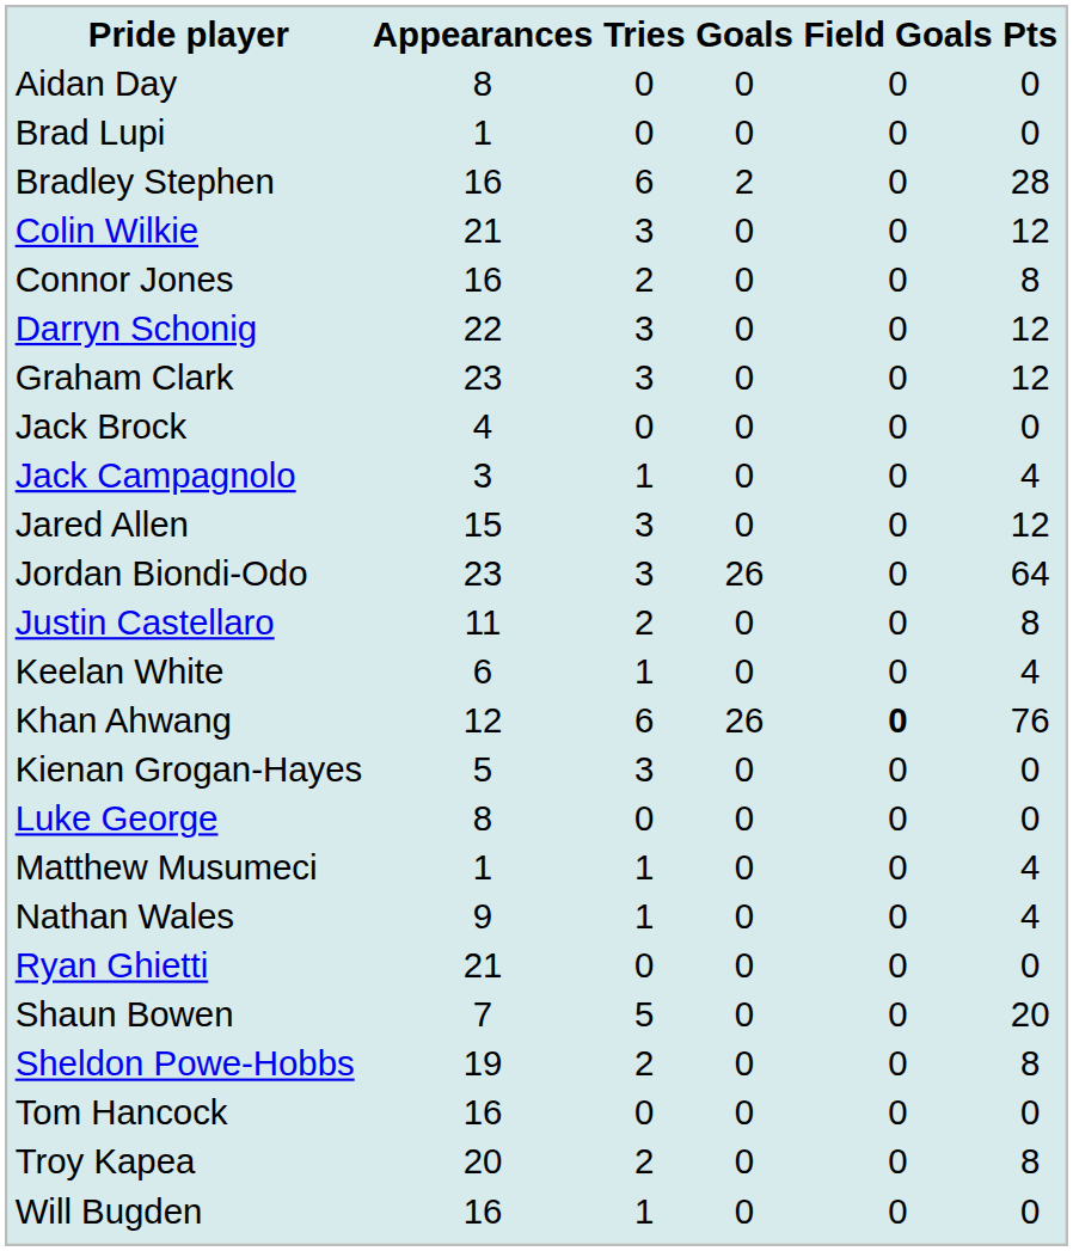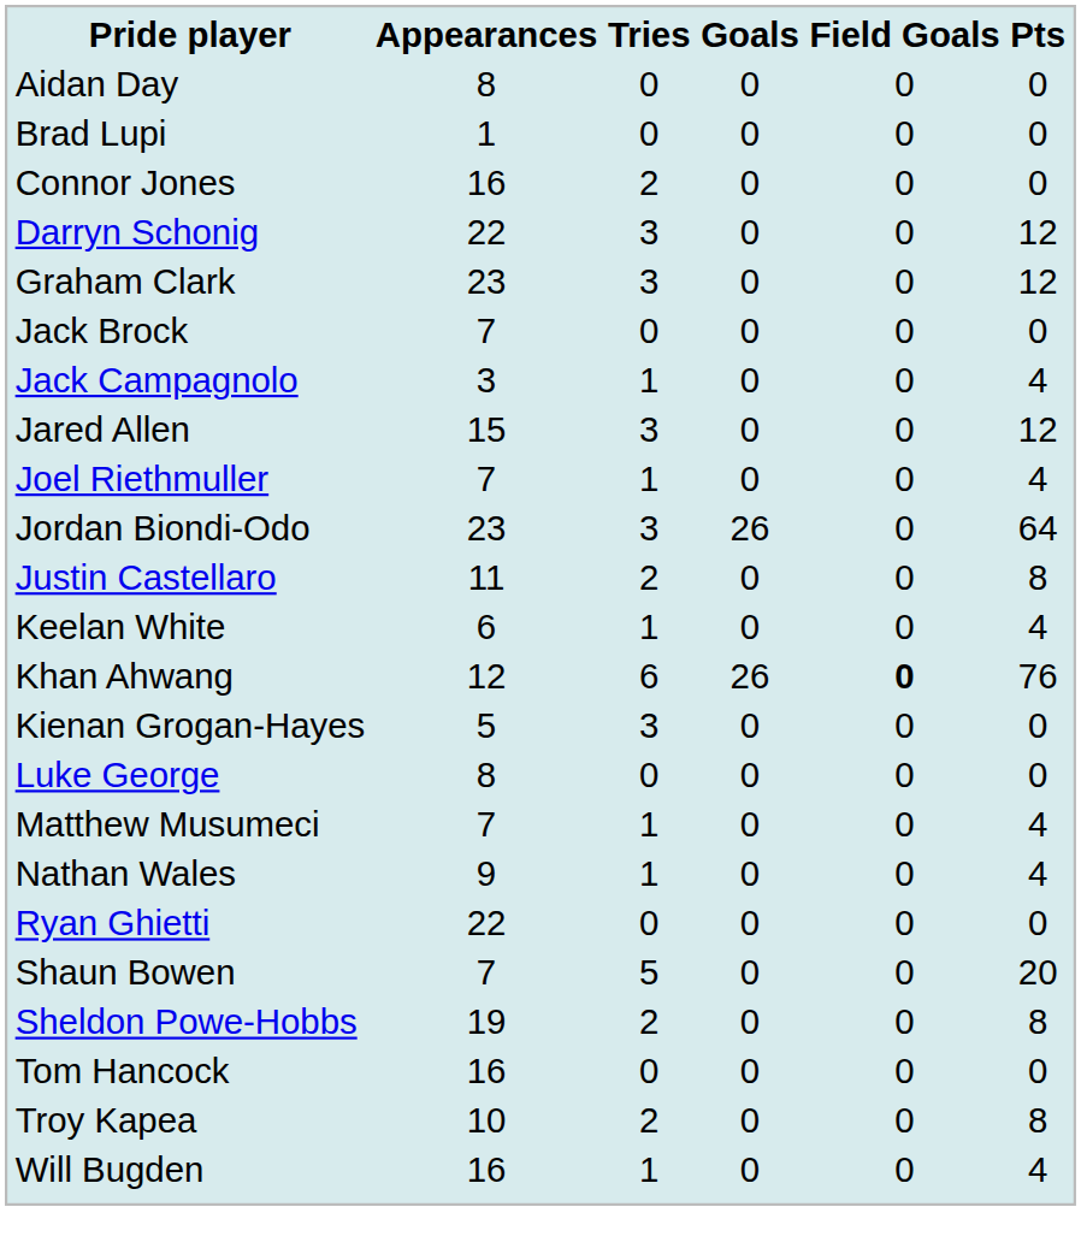 <table cellpadding=1 style="border:1px solid #BBB; background-color:#d7ebed; font-size:85%;">
 <tr>
 <th>Pride player</th>
 <th>Appearances</th>
 <th>Tries</th>
 <th>Goals</th>
 <th>Field Goals</th>
 <th>Pts</th>
 </tr>
 <tr ---->
 <td> Aidan Day</td>
 <td align="center">8</td>
 <td align="center">0</td>
 <td align="center">0</td>
 <td align="center">0</td>
 <td align="center">0</td>
 </tr>
 <tr ---->
 <td> Brad Lupi</td>
 <td align="center">1</td>
 <td align="center">0</td>
 <td align="center">0</td>
 <td align="center">0</td>
 <td align="center">0</td>
 </tr>
 <tr ---->
-<td> Bradley Stephen</td>
-<td align="center">16</td>
-<td align="center">6</td>
-<td align="center">2</td>
-<td align="center">0</td>
-<td align="center">28</td>
-</tr>
-<tr ---->
-<td> <a href='#'>Colin Wilkie</a></td>
-<td align="center">21</td>
-<td align="center">3</td>
-<td align="center">0</td>
-<td align="center">0</td>
-<td align="center">12</td>
-</tr>
-<tr ---->
 <td> Connor Jones</td>
 <td align="center">16</td>
 <td align="center">2</td>
 <td align="center">0</td>
 <td align="center">0</td>
-<td align="center">8</td>
+<td align="center">0</td>
 </tr>
 <tr ---->
 <td> <a href='#'>Darryn Schonig</a></td>
 <td align="center">22</td>
 <td align="center">3</td>
 <td align="center">0</td>
 <td align="center">0</td>
 <td align="center">12</td>
 </tr>
 <tr ---->
 <td> Graham Clark</td>
 <td align="center">23</td>
 <td align="center">3</td>
 <td align="center">0</td>
 <td align="center">0</td>
 <td align="center">12</td>
 </tr>
 <tr ---->
 <td> Jack Brock</td>
-<td align="center">4</td>
+<td align="center">7</td>
 <td align="center">0</td>
 <td align="center">0</td>
 <td align="center">0</td>
 <td align="center">0</td>
 </tr>
 <tr ---->
 <td> <a href='#'>Jack Campagnolo</a></td>
 <td align="center">3</td>
 <td align="center">1</td>
 <td align="center">0</td>
 <td align="center">0</td>
 <td align="center">4</td>
 </tr>
 <tr ---->
 <td> Jared Allen</td>
 <td align="center">15</td>
 <td align="center">3</td>
 <td align="center">0</td>
 <td align="center">0</td>
 <td align="center">12</td>
+</tr>
+<tr ---->
+<td> <a href='#'>Joel Riethmuller</a></td>
+<td align="center">7</td>
+<td align="center">1</td>
+<td align="center">0</td>
+<td align="center">0</td>
+<td align="center">4</td>
 </tr>
 <tr ---->
 <td> Jordan Biondi-Odo</td>
 <td align="center">23</td>
 <td align="center">3</td>
 <td align="center">26</td>
 <td align="center">0</td>
 <td align="center">64</td>
 </tr>
 <tr ---->
 <td> <a href='#'>Justin Castellaro</a></td>
 <td align="center">11</td>
 <td align="center">2</td>
 <td align="center">0</td>
 <td align="center">0</td>
 <td align="center">8</td>
 </tr>
 <tr ---->
 <td> Keelan White</td>
 <td align="center">6</td>
 <td align="center">1</td>
 <td align="center">0</td>
 <td align="center">0</td>
 <td align="center">4</td>
 </tr>
 <tr ---->
 <td> Khan Ahwang</td>
 <td align="center">12</td>
 <td align="center">6</td>
 <td align="center">26</td>
 <td align="center"><strong>0</strong></td>
 <td align="center">76</td>
 </tr>
 <tr ---->
 <td> Kienan Grogan-Hayes</td>
 <td align="center">5</td>
 <td align="center">3</td>
 <td align="center">0</td>
 <td align="center">0</td>
 <td align="center">0</td>
 </tr>
 <tr ---->
 <td> <a href='#'>Luke George</a></td>
 <td align="center">8</td>
 <td align="center">0</td>
 <td align="center">0</td>
 <td align="center">0</td>
 <td align="center">0</td>
 </tr>
 <tr ---->
 <td> Matthew Musumeci</td>
-<td align="center">1</td>
+<td align="center">7</td>
 <td align="center">1</td>
 <td align="center">0</td>
 <td align="center">0</td>
 <td align="center">4</td>
 </tr>
 <tr ---->
 <td> Nathan Wales</td>
 <td align="center">9</td>
 <td align="center">1</td>
 <td align="center">0</td>
 <td align="center">0</td>
 <td align="center">4</td>
 </tr>
 <tr ---->
 <td> <a href='#'>Ryan Ghietti</a></td>
-<td align="center">21</td>
+<td align="center">22</td>
 <td align="center">0</td>
 <td align="center">0</td>
 <td align="center">0</td>
 <td align="center">0</td>
 </tr>
 <tr ---->
 <td> Shaun Bowen</td>
 <td align="center">7</td>
 <td align="center">5</td>
 <td align="center">0</td>
 <td align="center">0</td>
 <td align="center">20</td>
 </tr>
 <tr ---->
 <td> <a href='#'>Sheldon Powe-Hobbs</a></td>
 <td align="center">19</td>
 <td align="center">2</td>
 <td align="center">0</td>
 <td align="center">0</td>
 <td align="center">8</td>
 </tr>
 <tr ---->
 <td> Tom Hancock</td>
 <td align="center">16</td>
 <td align="center">0</td>
 <td align="center">0</td>
 <td align="center">0</td>
 <td align="center">0</td>
 </tr>
 <tr ---->
 <td> Troy Kapea</td>
-<td align="center">20</td>
+<td align="center">10</td>
 <td align="center">2</td>
 <td align="center">0</td>
 <td align="center">0</td>
 <td align="center">8</td>
 </tr>
 <tr ---->
 <td> Will Bugden</td>
 <td align="center">16</td>
 <td align="center">1</td>
 <td align="center">0</td>
 <td align="center">0</td>
-<td align="center">0</td>
+<td align="center">4</td>
 </tr>
 <tr ---->
 </tr>
 </table>
